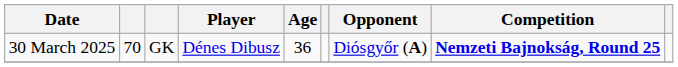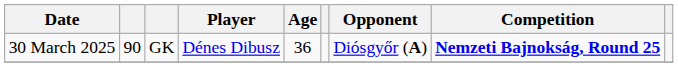 <table class="wikitable sortable" style="text-align:center; font-size:95%;">
 <tr>
 <th>Date</th>
 <th></th>
 <th></th>
 <th>Player</th>
 <th>Age</th>
 <th></th>
 <th>Opponent</th>
 <th>Competition</th>
 <th class="unsortable"></th>
 </tr>
 <tr>
 <td data-sort-value="1">30 March 2025</td>
-<td>70</td>
+<td>90</td>
 <td>GK</td>
 <td style="text-align:left;" data-sort-value="Dibusz"> <a href='#'>Dénes Dibusz</a></td>
 <td>36</td>
 <td></td>
 <td style="text-align:left;"><a href='#'>Diósgyőr</a> (<strong>A</strong>)</td>
 <td style="text-align:left;"><strong><a href='#'>Nemzeti Bajnokság, Round 25</a></strong></td>
 <td></td>
 </tr>
 <tr>
 </tr>
 </table>
